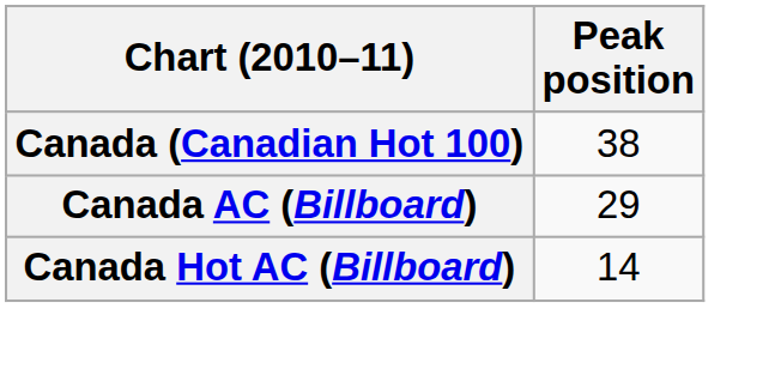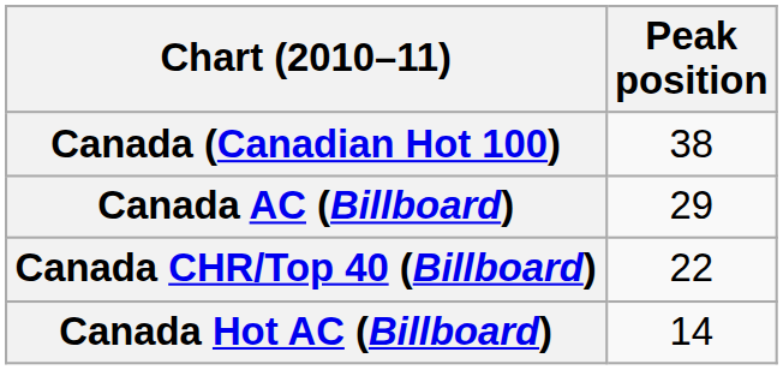 <table class="wikitable sortable plainrowheaders" style="text-align:center;">
 <tr>
 <th scope="col">Chart (2010–11)</th>
 <th scope="col">Peak<br>position</th>
 </tr>
 <tr>
 <th scope="row">Canada (<a href='#'>Canadian Hot 100</a>)</th>
 <td>38</td>
 </tr>
 <tr>
 <th scope="row">Canada <a href='#'>AC</a> (<em><a href='#'>Billboard</a></em>)</th>
 <td>29</td>
 </tr>
 <tr>
+<th scope="row">Canada <a href='#'>CHR/Top 40</a> (<em><a href='#'>Billboard</a></em>)</th>
+<td>22</td>
+</tr>
+<tr>
 <th scope="row">Canada <a href='#'>Hot AC</a> (<em><a href='#'>Billboard</a></em>)</th>
 <td>14</td>
 </tr>
 </table>
